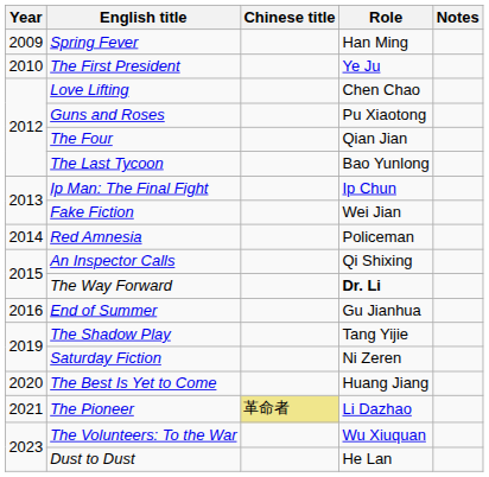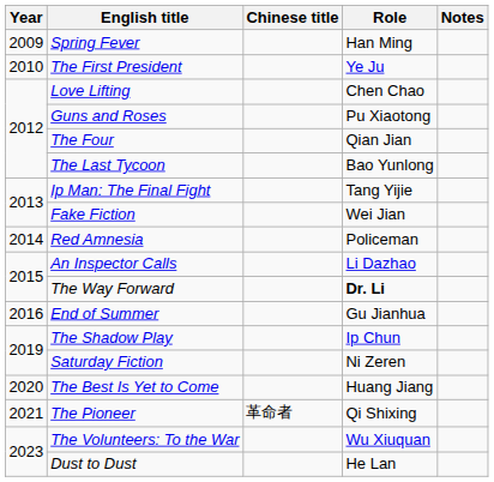 <table class="wikitable">
 <tr>
 <th>Year</th>
 <th>English title</th>
 <th>Chinese title</th>
 <th>Role</th>
 <th>Notes</th>
 </tr>
 <tr>
 <td>2009</td>
 <td><em><a href='#'>Spring Fever</a></em></td>
 <td></td>
 <td>Han Ming</td>
 <td></td>
 </tr>
 <tr>
 <td>2010</td>
 <td><em><a href='#'>The First President</a></em></td>
 <td></td>
 <td><a href='#'>Ye Ju</a></td>
 <td></td>
 </tr>
 <tr>
 <td rowspan="4">2012</td>
 <td><em><a href='#'>Love Lifting</a></em></td>
 <td></td>
 <td>Chen Chao</td>
 <td></td>
 </tr>
 <tr>
 <td><em><a href='#'>Guns and Roses</a></em></td>
 <td></td>
 <td>Pu Xiaotong</td>
 <td></td>
 </tr>
 <tr>
 <td><em><a href='#'>The Four</a></em></td>
 <td></td>
 <td>Qian Jian</td>
 <td></td>
 </tr>
 <tr>
 <td><em><a href='#'>The Last Tycoon</a></em></td>
 <td></td>
 <td>Bao Yunlong</td>
 <td></td>
 </tr>
 <tr>
 <td rowspan="2">2013</td>
 <td><em><a href='#'>Ip Man: The Final Fight</a></em></td>
 <td></td>
-<td><a href='#'>Ip Chun</a></td>
+<td>Tang Yijie</td>
 <td></td>
 </tr>
 <tr>
 <td><em><a href='#'>Fake Fiction</a></em></td>
 <td></td>
 <td>Wei Jian</td>
 <td></td>
 </tr>
 <tr>
 <td>2014</td>
 <td><em><a href='#'>Red Amnesia</a></em></td>
 <td></td>
 <td>Policeman</td>
 <td></td>
 </tr>
 <tr>
 <td rowspan="2">2015</td>
 <td><em><a href='#'>An Inspector Calls</a></em></td>
 <td></td>
-<td>Qi Shixing</td>
+<td><a href='#'>Li Dazhao</a></td>
 <td></td>
 </tr>
 <tr>
 <td><em>The Way Forward</em></td>
 <td></td>
 <td><strong>Dr. Li</strong></td>
 <td></td>
 </tr>
 <tr>
 <td>2016</td>
 <td><em><a href='#'>End of Summer</a></em></td>
 <td></td>
 <td>Gu Jianhua</td>
 <td></td>
 </tr>
 <tr>
 <td rowspan="2">2019</td>
 <td><em><a href='#'>The Shadow Play</a></em></td>
 <td></td>
-<td>Tang Yijie</td>
+<td><a href='#'>Ip Chun</a></td>
 <td></td>
 </tr>
 <tr>
 <td><em><a href='#'>Saturday Fiction</a></em></td>
 <td></td>
 <td>Ni Zeren</td>
 <td></td>
 </tr>
 <tr>
 <td>2020</td>
 <td><em><a href='#'>The Best Is Yet to Come</a></em></td>
 <td></td>
 <td>Huang Jiang</td>
 <td></td>
 </tr>
 <tr>
 <td>2021</td>
 <td><em><a href='#'>The Pioneer</a></em></td>
-<td style="background: khaki;">革命者</td>
-<td><a href='#'>Li Dazhao</a></td>
+<td>革命者</td>
+<td>Qi Shixing</td>
 <td></td>
 </tr>
 <tr>
 <td rowspan="2">2023</td>
 <td><em><a href='#'>The Volunteers: To the War</a></em></td>
 <td></td>
 <td><a href='#'>Wu Xiuquan</a></td>
 <td></td>
 </tr>
 <tr>
 <td><em>Dust to Dust</em></td>
 <td></td>
 <td>He Lan</td>
 <td></td>
 </tr>
 </table>
